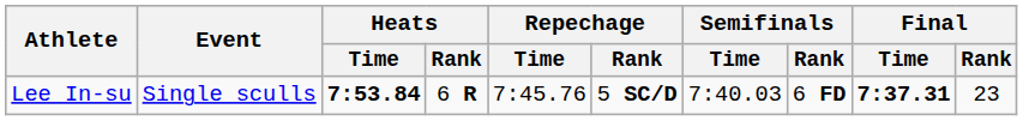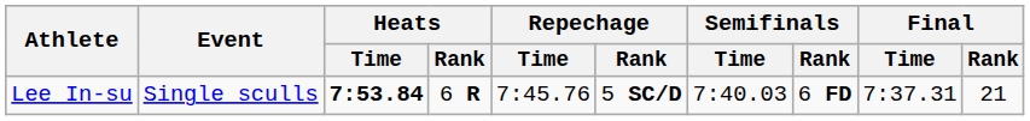 <table class="wikitable" style="font-size:90%;">
 <tr>
 <th rowspan="2">Athlete</th>
 <th rowspan="2">Event</th>
 <th colspan="2">Heats</th>
 <th colspan="2">Repechage</th>
 <th colspan="2">Semifinals</th>
 <th colspan="2">Final</th>
 </tr>
 <tr style="font-size:95%">
 <th>Time</th>
 <th>Rank</th>
 <th>Time</th>
 <th>Rank</th>
 <th>Time</th>
 <th>Rank</th>
 <th>Time</th>
 <th>Rank</th>
 </tr>
 <tr align=center>
 <td align=left><a href='#'>Lee In-su</a></td>
 <td align=left><a href='#'>Single sculls</a></td>
 <td align=center><strong>7:53.84</strong></td>
 <td align=center>6 <strong>R</strong></td>
 <td align=center>7:45.76</td>
 <td align=center>5 <strong>SC/D</strong></td>
 <td align=center>7:40.03</td>
 <td align=center>6 <strong>FD</strong></td>
-<td align=center><strong>7:37.31</strong></td>
-<td align=center>23</td>
+<td align=center>7:37.31</td>
+<td align=center>21</td>
 </tr>
 </table>
